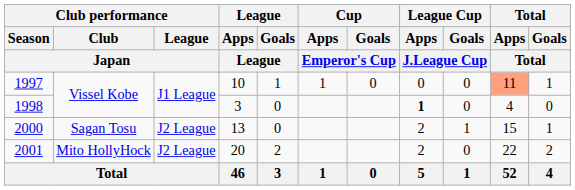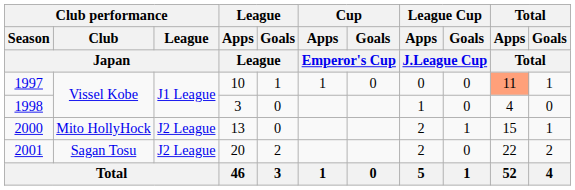 <table class="wikitable" style="text-align:center;">
 <tr>
 <th colspan=3>Club performance</th>
 <th colspan=2>League</th>
 <th colspan=2>Cup</th>
 <th colspan=2>League Cup</th>
 <th colspan=2>Total</th>
 </tr>
 <tr>
 <th>Season</th>
 <th>Club</th>
 <th>League</th>
 <th>Apps</th>
 <th>Goals</th>
 <th>Apps</th>
 <th>Goals</th>
 <th>Apps</th>
 <th>Goals</th>
 <th>Apps</th>
 <th>Goals</th>
 </tr>
 <tr>
 <th colspan=3>Japan</th>
 <th colspan=2>League</th>
 <th colspan=2><a href='#'>Emperor's Cup</a></th>
 <th colspan=2><a href='#'>J.League Cup</a></th>
 <th colspan=2>Total</th>
 </tr>
 <tr>
 <td><a href='#'>1997</a></td>
 <td rowspan="2"><a href='#'>Vissel Kobe</a></td>
 <td rowspan="2"><a href='#'>J1 League</a></td>
 <td>10</td>
 <td>1</td>
 <td>1</td>
 <td>0</td>
 <td>0</td>
 <td>0</td>
 <td style="background: lightsalmon;">11</td>
 <td>1</td>
 </tr>
 <tr>
 <td><a href='#'>1998</a></td>
 <td>3</td>
 <td>0</td>
 <td></td>
 <td></td>
-<td><strong>1</strong></td>
+<td>1</td>
 <td>0</td>
 <td>4</td>
 <td>0</td>
 </tr>
 <tr>
 <td><a href='#'>2000</a></td>
-<td><a href='#'>Sagan Tosu</a></td>
+<td><a href='#'>Mito HollyHock</a></td>
 <td><a href='#'>J2 League</a></td>
 <td>13</td>
 <td>0</td>
 <td></td>
 <td></td>
 <td>2</td>
 <td>1</td>
 <td>15</td>
 <td>1</td>
 </tr>
 <tr>
 <td><a href='#'>2001</a></td>
-<td><a href='#'>Mito HollyHock</a></td>
+<td><a href='#'>Sagan Tosu</a></td>
 <td><a href='#'>J2 League</a></td>
 <td>20</td>
 <td>2</td>
 <td></td>
 <td></td>
 <td>2</td>
 <td>0</td>
 <td>22</td>
 <td>2</td>
 </tr>
 <tr>
 <th colspan=3>Total</th>
 <th>46</th>
 <th>3</th>
 <th>1</th>
 <th>0</th>
 <th>5</th>
 <th>1</th>
 <th>52</th>
 <th>4</th>
 </tr>
 </table>
